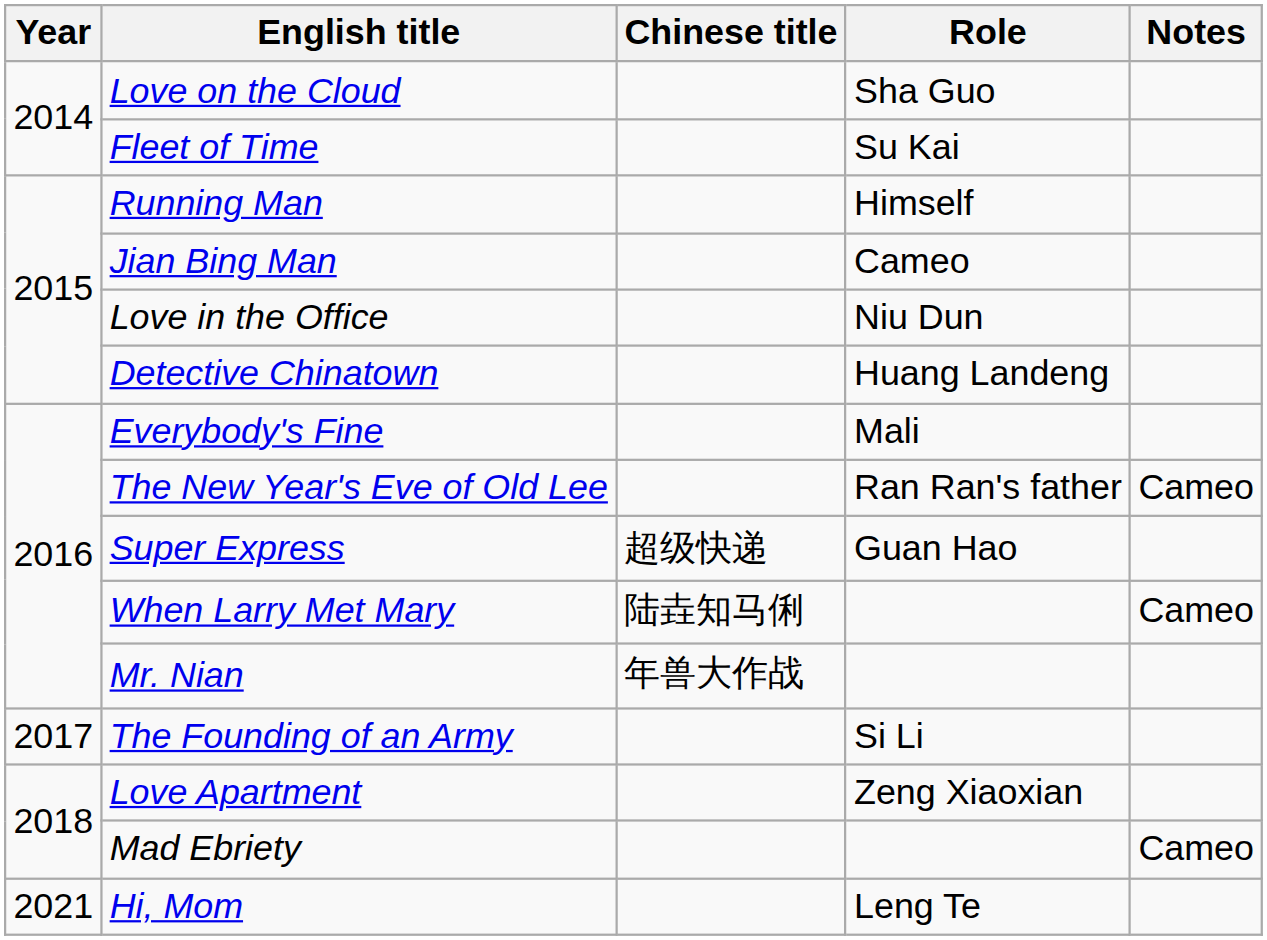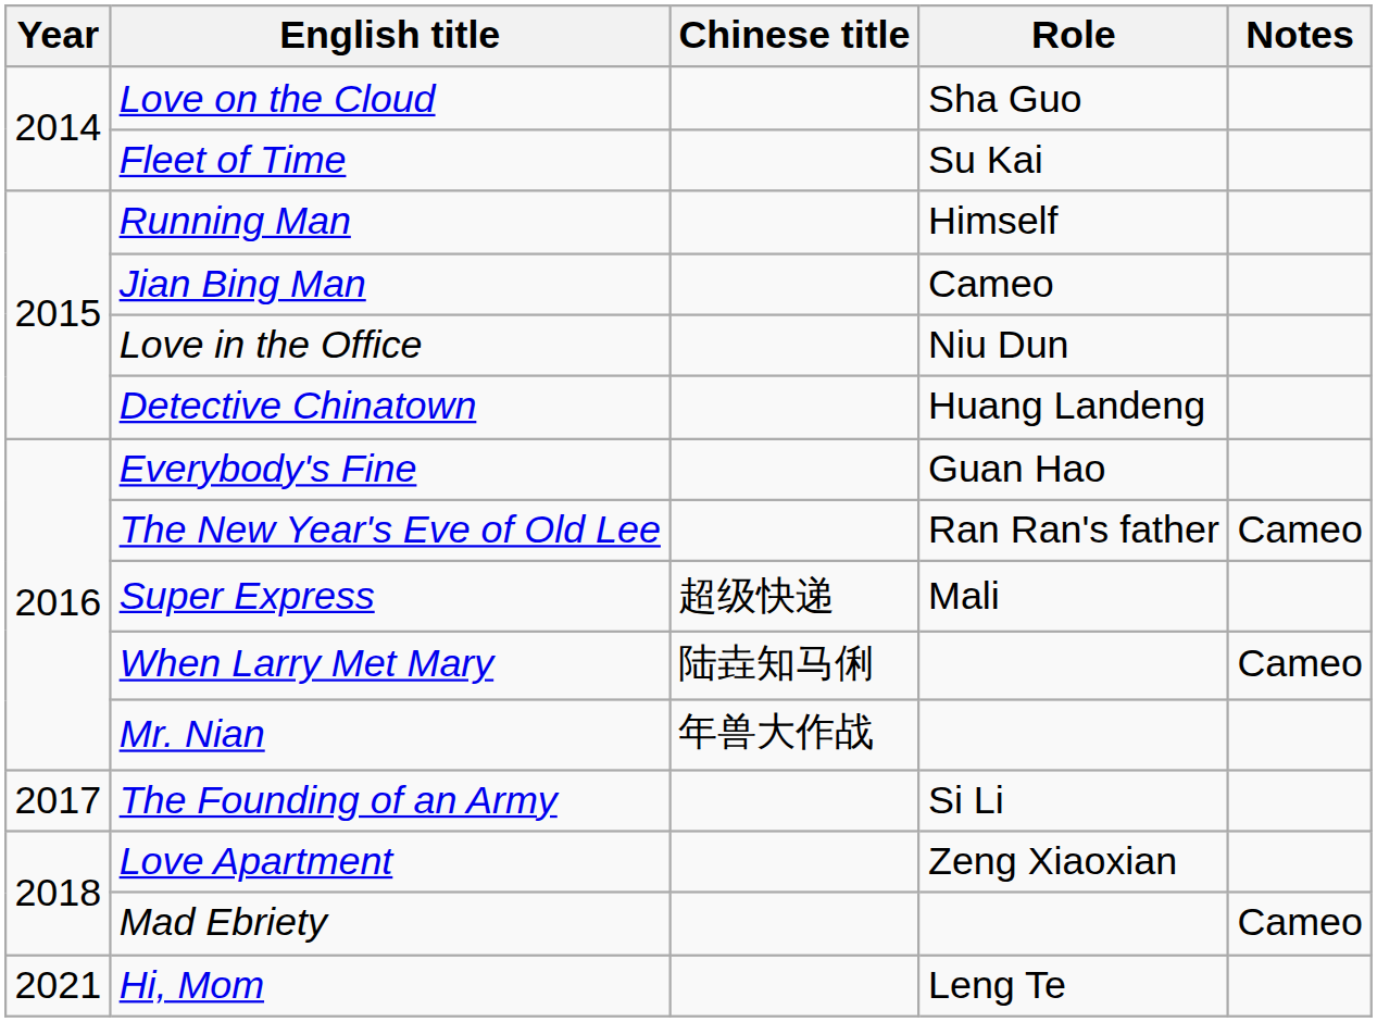 <table class="wikitable">
 <tr>
 <th>Year</th>
 <th>English title</th>
 <th>Chinese title</th>
 <th>Role</th>
 <th>Notes</th>
 </tr>
 <tr>
 <td rowspan="2">2014</td>
 <td><em><a href='#'>Love on the Cloud</a></em></td>
 <td></td>
 <td>Sha Guo</td>
 <td></td>
 </tr>
 <tr>
 <td><em><a href='#'>Fleet of Time</a></em></td>
 <td></td>
 <td>Su Kai</td>
 <td></td>
 </tr>
 <tr>
 <td rowspan=4>2015</td>
 <td><em><a href='#'>Running Man</a></em></td>
 <td></td>
 <td>Himself</td>
 <td></td>
 </tr>
 <tr>
 <td><em><a href='#'>Jian Bing Man</a></em></td>
 <td></td>
 <td>Cameo</td>
 <td></td>
 </tr>
 <tr>
 <td><em>Love in the Office</em></td>
 <td></td>
 <td>Niu Dun</td>
 <td></td>
 </tr>
 <tr>
 <td><em><a href='#'>Detective Chinatown</a></em></td>
 <td></td>
 <td>Huang Landeng</td>
 <td></td>
 </tr>
 <tr>
 <td rowspan=5>2016</td>
 <td><em><a href='#'>Everybody's Fine</a></em></td>
 <td></td>
-<td>Mali</td>
+<td>Guan Hao</td>
 <td></td>
 </tr>
 <tr>
 <td><em><a href='#'>The New Year's Eve of Old Lee</a></em></td>
 <td></td>
 <td>Ran Ran's father</td>
 <td>Cameo</td>
 </tr>
 <tr>
 <td><em> <a href='#'>Super Express</a></em></td>
 <td>超级快递</td>
-<td>Guan Hao</td>
+<td>Mali</td>
 <td></td>
 </tr>
 <tr>
 <td><em><a href='#'>When Larry Met Mary</a></em></td>
 <td>陆垚知马俐</td>
 <td></td>
 <td>Cameo</td>
 </tr>
 <tr>
 <td><em><a href='#'>Mr. Nian</a></em></td>
 <td>年兽大作战</td>
 <td></td>
 <td></td>
 </tr>
 <tr>
 <td rowspan=1>2017</td>
 <td><em><a href='#'>The Founding of an Army</a></em></td>
 <td></td>
 <td>Si Li</td>
 <td></td>
 </tr>
 <tr>
 <td rowspan=2>2018</td>
 <td><em><a href='#'>Love Apartment</a></em></td>
 <td></td>
 <td>Zeng Xiaoxian</td>
 <td></td>
 </tr>
 <tr>
 <td><em>Mad Ebriety</em></td>
 <td></td>
 <td></td>
 <td>Cameo </td>
 </tr>
 <tr>
 <td rowspan=1>2021</td>
 <td><em><a href='#'>Hi, Mom</a></em></td>
 <td></td>
 <td>Leng Te</td>
 <td></td>
 </tr>
 </table>
